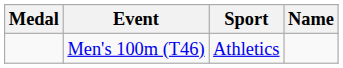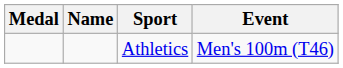 <table class="wikitable sortable">
 <tr>
 <th>Medal</th>
+<th>Name</th>
+<th>Sport</th>
 <th>Event</th>
-<th>Sport</th>
-<th>Name</th>
 </tr>
 <tr>
 <td></td>
+<td></td>
+<td><a href='#'>Athletics</a></td>
 <td><a href='#'>Men's 100m (T46)</a></td>
-<td><a href='#'>Athletics</a></td>
-<td></td>
 </tr>
 </table>
